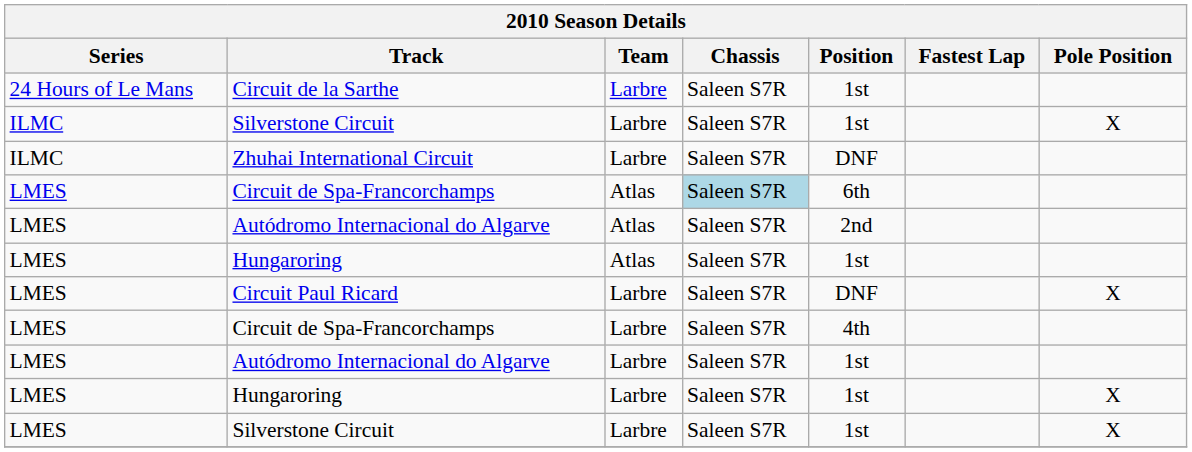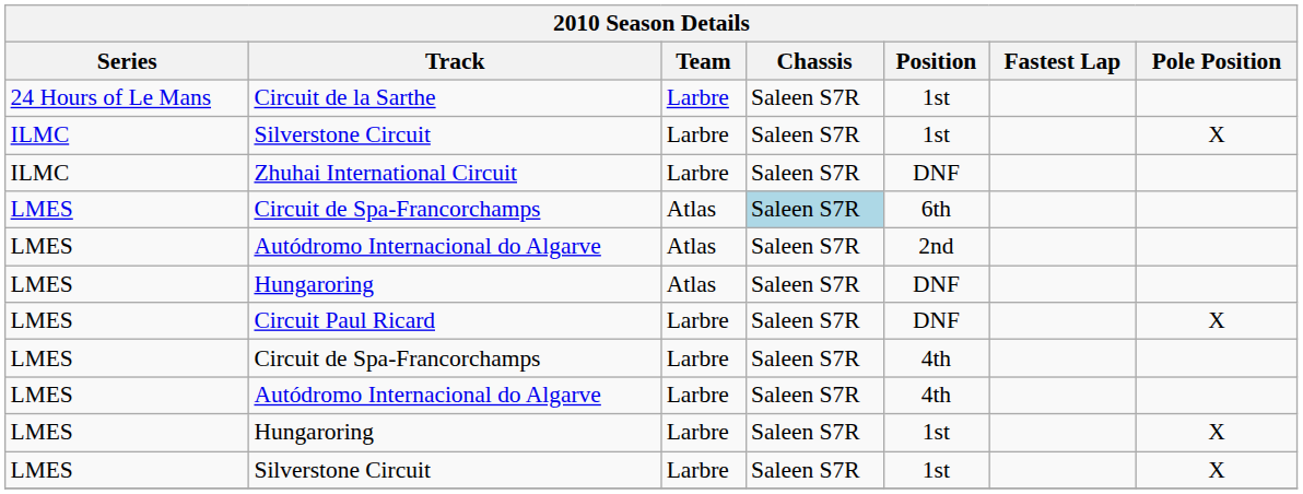 <table class="wikitable collapsible collapsed">
 <tr>
 <th colspan="7" width="875px">2010 Season Details</th>
 </tr>
 <tr>
 <th scope="col">Series</th>
 <th scope="col">Track</th>
 <th scope="col">Team</th>
 <th scope="col">Chassis</th>
 <th scope="col">Position</th>
 <th scope="col">Fastest Lap</th>
 <th scope="col">Pole Position</th>
 </tr>
 <tr>
 <td><a href='#'>24 Hours of Le Mans</a></td>
 <td><a href='#'>Circuit de la Sarthe</a></td>
 <td><a href='#'>Larbre</a></td>
 <td>Saleen S7R</td>
 <td style="text-align:center">1st</td>
 <td style="text-align:center"></td>
 <td style="text-align:center"></td>
 </tr>
 <tr>
 <td><a href='#'>ILMC</a></td>
 <td><a href='#'>Silverstone Circuit</a></td>
 <td>Larbre</td>
 <td>Saleen S7R</td>
 <td style="text-align:center">1st</td>
 <td style="text-align:center"></td>
 <td style="text-align:center">X</td>
 </tr>
 <tr>
 <td>ILMC</td>
 <td><a href='#'>Zhuhai International Circuit</a></td>
 <td>Larbre</td>
 <td>Saleen S7R</td>
 <td style="text-align:center">DNF</td>
 <td style="text-align:center"></td>
 <td style="text-align:center"></td>
 </tr>
 <tr>
 <td><a href='#'>LMES</a></td>
 <td><a href='#'>Circuit de Spa-Francorchamps</a></td>
 <td>Atlas</td>
 <td style="background: lightblue;">Saleen S7R</td>
 <td style="text-align:center">6th</td>
 <td style="text-align:center"></td>
 <td style="text-align:center"></td>
 </tr>
 <tr>
 <td>LMES</td>
 <td><a href='#'>Autódromo Internacional do Algarve</a></td>
 <td>Atlas</td>
 <td>Saleen S7R</td>
 <td style="text-align:center">2nd</td>
 <td style="text-align:center"></td>
 <td style="text-align:center"></td>
 </tr>
 <tr>
 <td>LMES</td>
 <td><a href='#'>Hungaroring</a></td>
 <td>Atlas</td>
 <td>Saleen S7R</td>
-<td style="text-align:center">1st</td>
+<td style="text-align:center">DNF</td>
 <td style="text-align:center"></td>
 <td style="text-align:center"></td>
 </tr>
 <tr>
 <td>LMES</td>
 <td><a href='#'>Circuit Paul Ricard</a></td>
 <td>Larbre</td>
 <td>Saleen S7R</td>
 <td style="text-align:center">DNF</td>
 <td style="text-align:center"></td>
 <td style="text-align:center">X</td>
 </tr>
 <tr>
 <td>LMES</td>
 <td>Circuit de Spa-Francorchamps</td>
 <td>Larbre</td>
 <td>Saleen S7R</td>
 <td style="text-align:center">4th</td>
 <td style="text-align:center"></td>
 <td style="text-align:center"></td>
 </tr>
 <tr>
 <td>LMES</td>
 <td><a href='#'>Autódromo Internacional do Algarve</a></td>
 <td>Larbre</td>
 <td>Saleen S7R</td>
-<td style="text-align:center">1st</td>
+<td style="text-align:center">4th</td>
 <td style="text-align:center"></td>
 <td style="text-align:center"></td>
 </tr>
 <tr>
 <td>LMES</td>
 <td>Hungaroring</td>
 <td>Larbre</td>
 <td>Saleen S7R</td>
 <td style="text-align:center">1st</td>
 <td style="text-align:center"></td>
 <td style="text-align:center">X</td>
 </tr>
 <tr>
 <td>LMES</td>
 <td>Silverstone Circuit</td>
 <td>Larbre</td>
 <td>Saleen S7R</td>
 <td style="text-align:center">1st</td>
 <td style="text-align:center"></td>
 <td style="text-align:center">X</td>
 </tr>
 <tr>
 </tr>
 </table>
